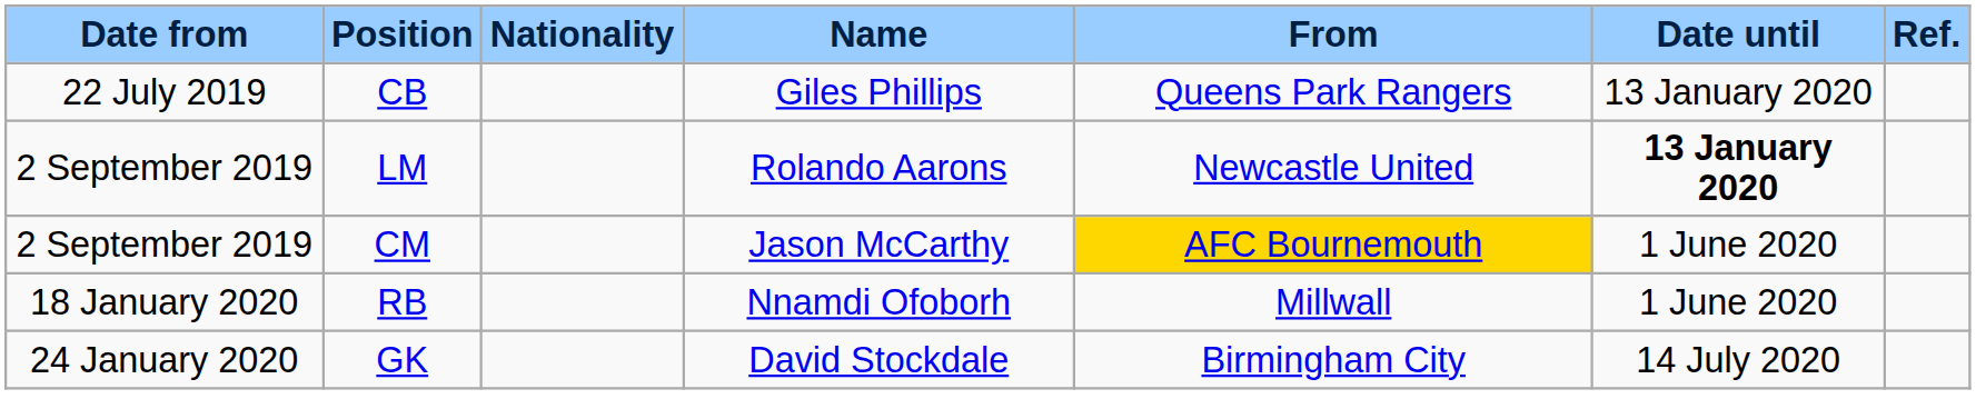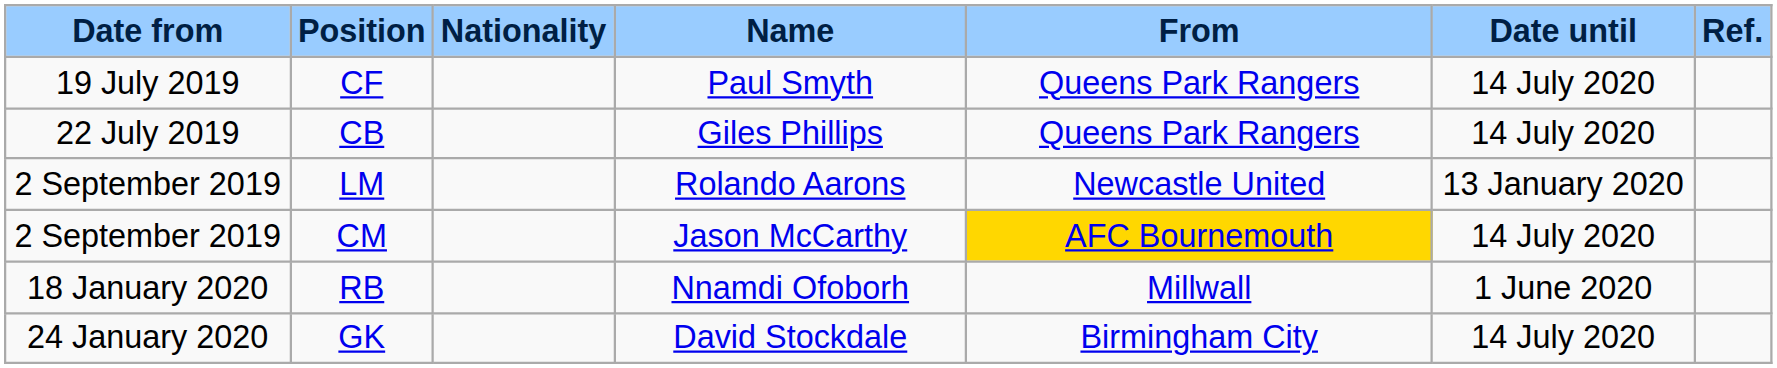 <table class="wikitable"  style="text-align:center; font-size:90%; ">
 <tr>
 <th style="background:#99ccff; color:#001f44; width:120px;">Date from</th>
 <th style="background:#99ccff; color:#001f44; width:50px;">Position</th>
 <th style="background:#99ccff; color:#001f44; width:50px;">Nationality</th>
 <th style="background:#99ccff; color:#001f44; width:150px;">Name</th>
 <th style="background:#99ccff; color:#001f44; width:200px;">From</th>
 <th style="background:#99ccff; color:#001f44; width:110px;">Date until</th>
 <th style="background:#99ccff; color:#001f44; width:25px;">Ref.</th>
 </tr>
 <tr>
+<td>19 July 2019</td>
+<td><a href='#'>CF</a></td>
+<td></td>
+<td><a href='#'>Paul Smyth</a></td>
+<td> <a href='#'>Queens Park Rangers</a></td>
+<td>14 July 2020</td>
+<td></td>
+</tr>
+<tr>
 <td>22 July 2019</td>
 <td><a href='#'>CB</a></td>
 <td></td>
 <td><a href='#'>Giles Phillips</a></td>
 <td> <a href='#'>Queens Park Rangers</a></td>
-<td>13 January 2020</td>
+<td>14 July 2020</td>
 <td></td>
 </tr>
 <tr>
 <td>2 September 2019</td>
 <td><a href='#'>LM</a></td>
 <td></td>
 <td><a href='#'>Rolando Aarons</a></td>
 <td> <a href='#'>Newcastle United</a></td>
-<td><strong>13 January 2020</strong></td>
+<td>13 January 2020</td>
 <td></td>
 </tr>
 <tr>
 <td>2 September 2019</td>
 <td><a href='#'>CM</a></td>
 <td></td>
 <td><a href='#'>Jason McCarthy</a></td>
 <td style="background: gold;"> <a href='#'>AFC Bournemouth</a></td>
-<td>1 June 2020</td>
+<td>14 July 2020</td>
 <td></td>
 </tr>
 <tr>
 <td>18 January 2020</td>
 <td><a href='#'>RB</a></td>
 <td></td>
 <td><a href='#'>Nnamdi Ofoborh</a></td>
 <td> <a href='#'>Millwall</a></td>
 <td>1 June 2020</td>
 <td></td>
 </tr>
 <tr>
 <td>24 January 2020</td>
 <td><a href='#'>GK</a></td>
 <td></td>
 <td><a href='#'>David Stockdale</a></td>
 <td> <a href='#'>Birmingham City</a></td>
 <td>14 July 2020</td>
 <td></td>
 </tr>
 </table>
